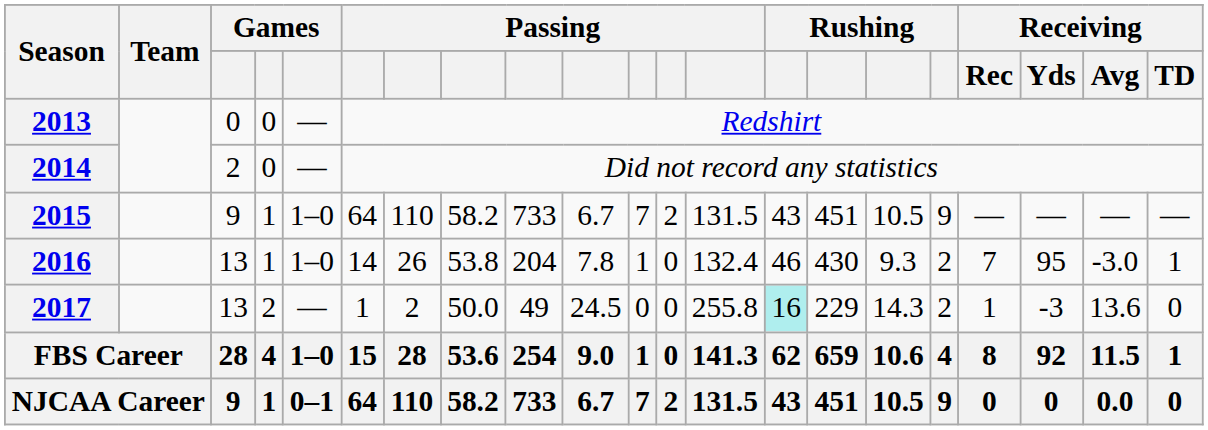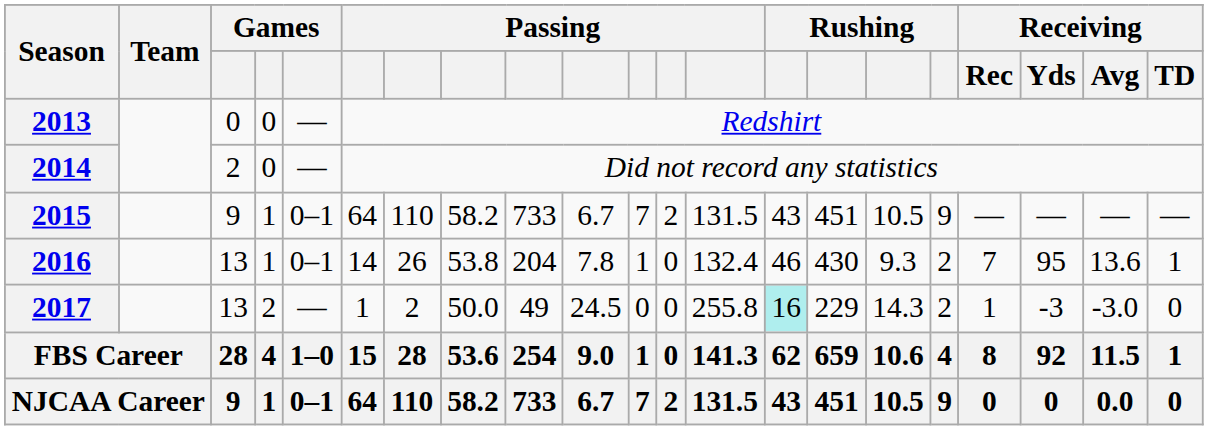 <table class="wikitable" style="text-align:center;">
 <tr>
 <th rowspan="2">Season</th>
 <th rowspan="2">Team</th>
 <th colspan="3">Games</th>
 <th colspan="8">Passing</th>
 <th colspan="4">Rushing</th>
 <th colspan="4">Receiving</th>
 </tr>
 <tr>
 <th></th>
 <th></th>
 <th></th>
 <th></th>
 <th></th>
 <th></th>
 <th></th>
 <th></th>
 <th></th>
 <th></th>
 <th></th>
 <th></th>
 <th></th>
 <th></th>
 <th></th>
 <th>Rec</th>
 <th>Yds</th>
 <th>Avg</th>
 <th>TD</th>
 </tr>
 <tr>
 <th><a href='#'>2013</a></th>
 <td rowspan="2" style=></td>
 <td>0</td>
 <td>0</td>
 <td>—</td>
 <td colspan="16"> <em><a href='#'>Redshirt</a></em></td>
 </tr>
 <tr>
 <th><a href='#'>2014</a></th>
 <td>2</td>
 <td>0</td>
 <td>—</td>
 <td colspan="16"><em>Did not record any statistics</em></td>
 </tr>
 <tr>
 <th><a href='#'>2015</a></th>
 <td style=></td>
 <td>9</td>
 <td>1</td>
-<td>1–0</td>
+<td>0–1</td>
 <td>64</td>
 <td>110</td>
 <td>58.2</td>
 <td>733</td>
 <td>6.7</td>
 <td>7</td>
 <td>2</td>
 <td>131.5</td>
 <td>43</td>
 <td>451</td>
 <td>10.5</td>
 <td>9</td>
 <td>—</td>
 <td>—</td>
 <td>—</td>
 <td>—</td>
 </tr>
 <tr>
 <th><a href='#'>2016</a></th>
 <td style=></td>
 <td>13</td>
 <td>1</td>
-<td>1–0</td>
+<td>0–1</td>
 <td>14</td>
 <td>26</td>
 <td>53.8</td>
 <td>204</td>
 <td>7.8</td>
 <td>1</td>
 <td>0</td>
 <td>132.4</td>
 <td>46</td>
 <td>430</td>
 <td>9.3</td>
 <td>2</td>
 <td>7</td>
 <td>95</td>
-<td>-3.0</td>
+<td>13.6</td>
 <td>1</td>
 </tr>
 <tr>
 <th><a href='#'>2017</a></th>
 <td style=></td>
 <td>13</td>
 <td>2</td>
 <td>—</td>
 <td>1</td>
 <td>2</td>
 <td>50.0</td>
 <td>49</td>
 <td>24.5</td>
 <td>0</td>
 <td>0</td>
 <td>255.8</td>
 <td style="background: paleturquoise;">16</td>
 <td>229</td>
 <td>14.3</td>
 <td>2</td>
 <td>1</td>
 <td>-3</td>
-<td>13.6</td>
+<td>-3.0</td>
 <td>0</td>
 </tr>
 <tr>
 <th colspan="2">FBS Career</th>
 <th>28</th>
 <th>4</th>
 <th>1–0</th>
 <th>15</th>
 <th>28</th>
 <th>53.6</th>
 <th>254</th>
 <th>9.0</th>
 <th>1</th>
 <th>0</th>
 <th>141.3</th>
 <th>62</th>
 <th>659</th>
 <th>10.6</th>
 <th>4</th>
 <th>8</th>
 <th>92</th>
 <th>11.5</th>
 <th>1</th>
 </tr>
 <tr>
 <th colspan="2">NJCAA Career</th>
 <th>9</th>
 <th>1</th>
 <th>0–1</th>
 <th>64</th>
 <th>110</th>
 <th>58.2</th>
 <th>733</th>
 <th>6.7</th>
 <th>7</th>
 <th>2</th>
 <th>131.5</th>
 <th>43</th>
 <th>451</th>
 <th>10.5</th>
 <th>9</th>
 <th>0</th>
 <th>0</th>
 <th>0.0</th>
 <th>0</th>
 </tr>
 </table>
